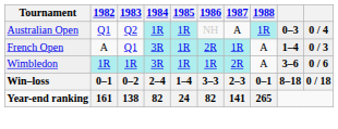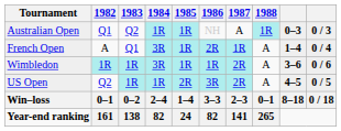 <table class="wikitable">
 <tr style="background:#efefef;">
 <th>Tournament</th>
 <th><a href='#'>1982</a></th>
 <th><a href='#'>1983</a></th>
 <th><a href='#'>1984</a></th>
 <th><a href='#'>1985</a></th>
 <th><a href='#'>1986</a></th>
 <th><a href='#'>1987</a></th>
 <th><a href='#'>1988</a></th>
 <th></th>
 <th></th>
 </tr>
 <tr>
 <td style="background:#EFEFEF;"><a href='#'>Australian Open</a></td>
 <td style="text-align:center;"><a href='#'>Q1</a></td>
 <td style="text-align:center;"><a href='#'>Q2</a></td>
 <td style="text-align:center; background:#afeeee;"><a href='#'>1R</a></td>
 <td style="text-align:center; background:#afeeee;"><a href='#'>1R</a></td>
 <td style="text-align:center; color:#ccc">NH</td>
 <td style="text-align:center;">A</td>
 <td style="text-align:center; background:#afeeee;"><a href='#'>1R</a></td>
 <td style="text-align:center; background:#efefef;"><strong>0–3</strong></td>
-<td style="text-align:center; background:#efefef;"><strong>0 / 4</strong></td>
+<td style="text-align:center; background:#efefef;"><strong>0 / 3</strong></td>
 </tr>
 <tr>
 <td style="background:#EFEFEF;"><a href='#'>French Open</a></td>
 <td style="text-align:center;">A</td>
 <td style="text-align:center;"><a href='#'>Q1</a></td>
 <td style="text-align:center; background:#afeeee;"><a href='#'>3R</a></td>
 <td style="text-align:center; background:#afeeee;"><a href='#'>1R</a></td>
 <td style="text-align:center; background:#afeeee;"><a href='#'>2R</a></td>
 <td style="text-align:center; background:#afeeee;"><a href='#'>1R</a></td>
 <td style="text-align:center;">A</td>
 <td style="text-align:center; background:#efefef;"><strong>1–4</strong></td>
-<td style="text-align:center; background:#efefef;"><strong>0 / 3</strong></td>
+<td style="text-align:center; background:#efefef;"><strong>0 / 4</strong></td>
 </tr>
 <tr>
 <td style="background:#EFEFEF;"><a href='#'>Wimbledon</a></td>
 <td style="text-align:center; background:#afeeee;"><a href='#'>1R</a></td>
 <td style="text-align:center; background:#afeeee;"><a href='#'>1R</a></td>
 <td style="text-align:center; background:#afeeee;"><a href='#'>3R</a></td>
 <td style="text-align:center; background:#afeeee;"><a href='#'>1R</a></td>
 <td style="text-align:center; background:#afeeee;"><a href='#'>1R</a></td>
 <td style="text-align:center; background:#afeeee;"><a href='#'>2R</a></td>
 <td style="text-align:center;">A</td>
 <td style="text-align:center; background:#efefef;"><strong>3–6</strong></td>
 <td style="text-align:center; background:#efefef;"><strong>0 / 6</strong></td>
+</tr>
+<tr>
+<td style="background:#EFEFEF;"><a href='#'>US Open</a></td>
+<td style="text-align:center;"><a href='#'>Q2</a></td>
+<td style="text-align:center; background:#afeeee;"><a href='#'>1R</a></td>
+<td style="text-align:center; background:#afeeee;"><a href='#'>1R</a></td>
+<td style="text-align:center; background:#afeeee;"><a href='#'>2R</a></td>
+<td style="text-align:center; background:#afeeee;"><a href='#'>3R</a></td>
+<td style="text-align:center; background:#afeeee;"><a href='#'>2R</a></td>
+<td style="text-align:center;">A</td>
+<td style="text-align:center; background:#efefef;"><strong>4–5</strong></td>
+<td style="text-align:center; background:#efefef;"><strong>0 / 5</strong></td>
 </tr>
 <tr>
 <th style=text-align:left>Win–loss</th>
 <th>0–1</th>
 <th>0–2</th>
 <th>2–4</th>
 <th>1–4</th>
 <th>3–3</th>
 <th>2–3</th>
 <th>0–1</th>
 <th>8–18</th>
 <th>0 / 18</th>
 </tr>
 <tr>
 <td align=left><strong>Year-end ranking</strong></td>
 <th style="text-align:center;">161</th>
 <th style="text-align:center;">138</th>
 <th style="text-align:center;">82</th>
 <th style="text-align:center;">24</th>
 <th style="text-align:center;">82</th>
 <th style="text-align:center;">141</th>
 <th style="text-align:center;">265</th>
 </tr>
 </table>
